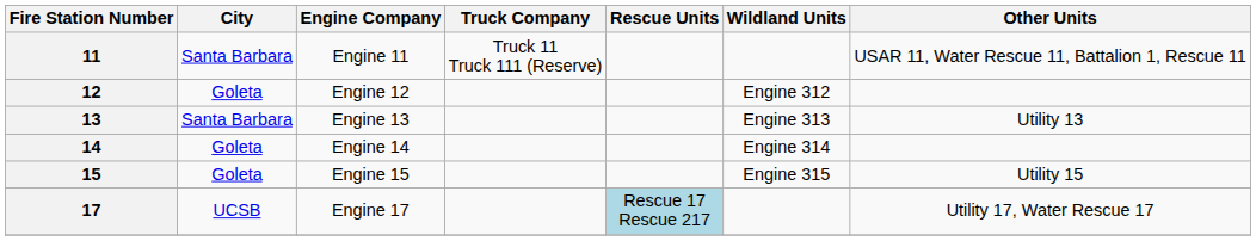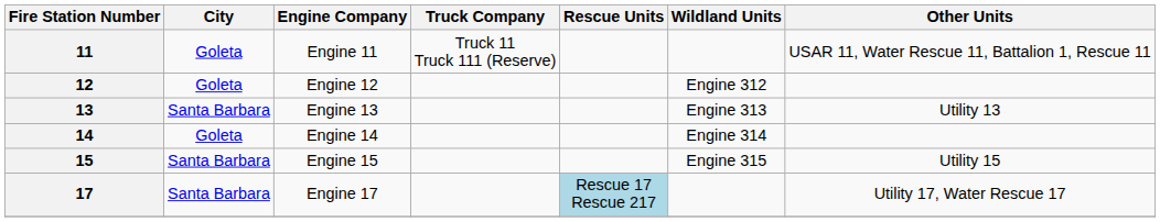 <table class=wikitable style="text-align:center;">
 <tr>
 <th>Fire Station Number</th>
 <th>City</th>
 <th>Engine Company</th>
 <th>Truck Company</th>
 <th>Rescue Units</th>
 <th>Wildland Units</th>
 <th>Other Units</th>
 </tr>
 <tr>
 <th>11</th>
-<td><a href='#'>Santa Barbara</a></td>
+<td><a href='#'>Goleta</a></td>
 <td>Engine 11</td>
 <td>Truck 11<br>Truck 111 (Reserve)</td>
 <td></td>
 <td></td>
 <td>USAR 11, Water Rescue 11, Battalion 1, Rescue 11</td>
 </tr>
 <tr>
 <th>12</th>
 <td><a href='#'>Goleta</a></td>
 <td>Engine 12</td>
 <td></td>
 <td></td>
 <td>Engine 312</td>
 <td></td>
 </tr>
 <tr>
 <th>13</th>
 <td><a href='#'>Santa Barbara</a></td>
 <td>Engine 13</td>
 <td></td>
 <td></td>
 <td>Engine 313</td>
 <td>Utility 13</td>
 </tr>
 <tr>
 <th>14</th>
 <td><a href='#'>Goleta</a></td>
 <td>Engine 14</td>
 <td></td>
 <td></td>
 <td>Engine 314</td>
 <td></td>
 </tr>
 <tr>
 <th>15</th>
-<td><a href='#'>Goleta</a></td>
+<td><a href='#'>Santa Barbara</a></td>
 <td>Engine 15</td>
 <td></td>
 <td></td>
 <td>Engine 315</td>
 <td>Utility 15</td>
 </tr>
 <tr>
 <th>17</th>
-<td><a href='#'>UCSB</a></td>
+<td><a href='#'>Santa Barbara</a></td>
 <td>Engine 17</td>
 <td></td>
 <td style="background: lightblue;">Rescue 17<br>Rescue 217</td>
 <td></td>
 <td>Utility 17, Water Rescue 17</td>
 </tr>
 <tr>
 </tr>
 </table>
